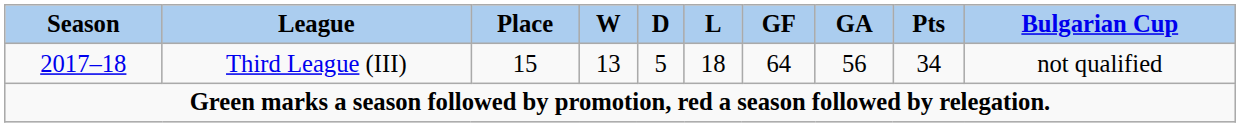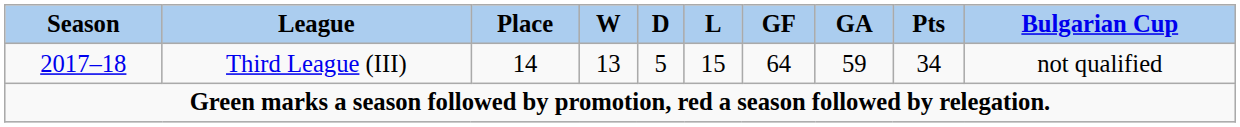 <table class="wikitable" width="800px">
 <tr>
 <th style="background:#ABCDEF;">Season</th>
 <th style="background:#ABCDEF;">League</th>
 <th style="background:#ABCDEF;">Place</th>
 <th style="background:#ABCDEF;">W</th>
 <th style="background:#ABCDEF;">D</th>
 <th style="background:#ABCDEF;">L</th>
 <th style="background:#ABCDEF;">GF</th>
 <th style="background:#ABCDEF;">GA</th>
 <th style="background:#ABCDEF;">Pts</th>
 <th style="background:#ABCDEF;"><a href='#'>Bulgarian Cup</a></th>
 </tr>
 <tr align="center">
 <td><a href='#'>2017–18</a></td>
 <td><a href='#'>Third League</a> (III)</td>
-<td>15</td>
+<td>14</td>
 <td>13</td>
 <td>5</td>
-<td>18</td>
+<td>15</td>
 <td>64</td>
-<td>56</td>
+<td>59</td>
 <td>34</td>
 <td>not qualified</td>
 </tr>
 <tr>
 <td colspan="12" align="center"><strong>Green marks a season followed by promotion, red a season followed by relegation.</strong></td>
 </tr>
 </table>
